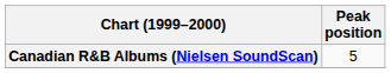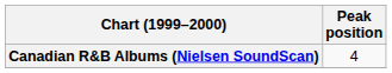 <table class="wikitable sortable plainrowheaders">
 <tr>
 <th scope="col">Chart (1999–2000)</th>
 <th scope="col">Peak<br> position</th>
 </tr>
 <tr>
 <th scope="row">Canadian R&B Albums (<a href='#'>Nielsen SoundScan</a>)</th>
-<td style="text-align:center;">5</td>
+<td style="text-align:center;">4</td>
 </tr>
 <tr>
 </tr>
 <tr>
 </tr>
 <tr>
 </tr>
 <tr>
 </tr>
 </table>
